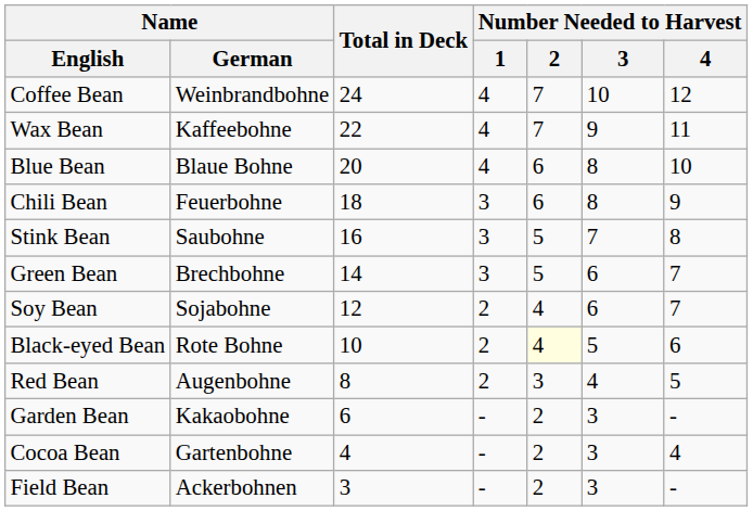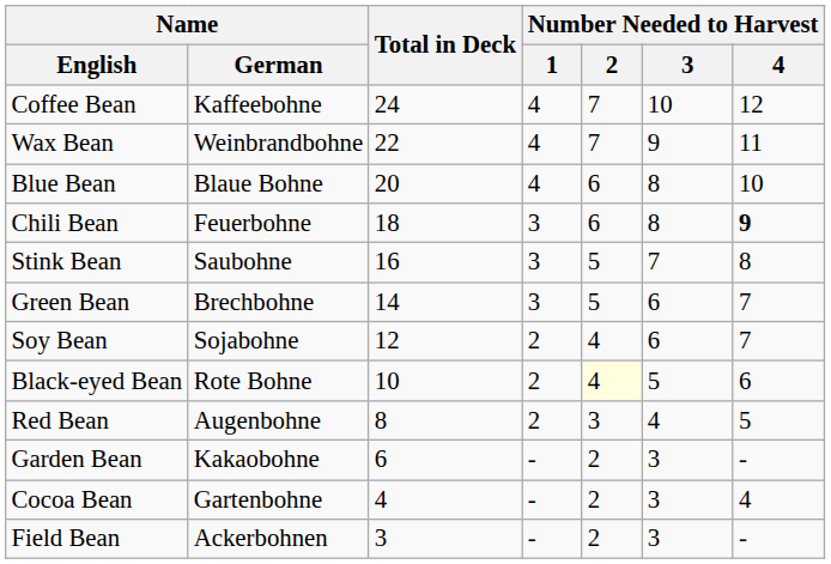 <table class="wikitable">
 <tr>
 <th colspan="2">Name</th>
 <th rowspan="2">Total in Deck</th>
 <th colspan="4">Number Needed to Harvest</th>
 </tr>
 <tr>
 <th>English</th>
 <th>German</th>
 <th>1</th>
 <th>2</th>
 <th>3</th>
 <th>4</th>
 </tr>
 <tr>
 <td>Coffee Bean</td>
-<td>Weinbrandbohne</td>
+<td>Kaffeebohne</td>
 <td>24</td>
 <td>4</td>
 <td>7</td>
 <td>10</td>
 <td>12</td>
 </tr>
 <tr>
 <td>Wax Bean</td>
-<td>Kaffeebohne</td>
+<td>Weinbrandbohne</td>
 <td>22</td>
 <td>4</td>
 <td>7</td>
 <td>9</td>
 <td>11</td>
 </tr>
 <tr>
 <td>Blue Bean</td>
 <td>Blaue Bohne</td>
 <td>20</td>
 <td>4</td>
 <td>6</td>
 <td>8</td>
 <td>10</td>
 </tr>
 <tr>
 <td>Chili Bean</td>
 <td>Feuerbohne</td>
 <td>18</td>
 <td>3</td>
 <td>6</td>
 <td>8</td>
-<td>9</td>
+<td><strong>9</strong></td>
 </tr>
 <tr>
 <td>Stink Bean</td>
 <td>Saubohne</td>
 <td>16</td>
 <td>3</td>
 <td>5</td>
 <td>7</td>
 <td>8</td>
 </tr>
 <tr>
 <td>Green Bean</td>
 <td>Brechbohne</td>
 <td>14</td>
 <td>3</td>
 <td>5</td>
 <td>6</td>
 <td>7</td>
 </tr>
 <tr>
 <td>Soy Bean</td>
 <td>Sojabohne</td>
 <td>12</td>
 <td>2</td>
 <td>4</td>
 <td>6</td>
 <td>7</td>
 </tr>
 <tr>
 <td>Black-eyed Bean</td>
 <td>Rote Bohne</td>
 <td>10</td>
 <td>2</td>
 <td style="background: lightyellow;">4</td>
 <td>5</td>
 <td>6</td>
 </tr>
 <tr>
 <td>Red Bean</td>
 <td>Augenbohne</td>
 <td>8</td>
 <td>2</td>
 <td>3</td>
 <td>4</td>
 <td>5</td>
 </tr>
 <tr>
 <td>Garden Bean</td>
 <td>Kakaobohne</td>
 <td>6</td>
 <td>-</td>
 <td>2</td>
 <td>3</td>
 <td>-</td>
 </tr>
 <tr>
 <td>Cocoa Bean</td>
 <td>Gartenbohne</td>
 <td>4</td>
 <td>-</td>
 <td>2</td>
 <td>3</td>
 <td>4</td>
 </tr>
 <tr>
 <td>Field Bean</td>
 <td>Ackerbohnen</td>
 <td>3</td>
 <td>-</td>
 <td>2</td>
 <td>3</td>
 <td>-</td>
 </tr>
 </table>
